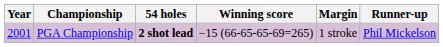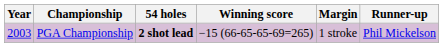 <table class="wikitable">
 <tr>
 <th>Year</th>
 <th>Championship</th>
 <th>54 holes</th>
 <th>Winning score</th>
 <th>Margin</th>
 <th>Runner-up</th>
 </tr>
 <tr style="background:#D8BFD8;">
-<td><a href='#'>2001</a></td>
+<td><a href='#'>2003</a></td>
 <td><a href='#'>PGA Championship</a></td>
 <td><strong>2 shot lead</strong></td>
 <td>−15 (66-65-65-69=265)</td>
 <td>1 stroke</td>
 <td> <a href='#'>Phil Mickelson</a></td>
 </tr>
 </table>
